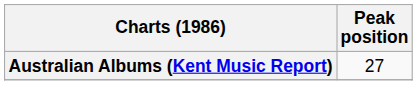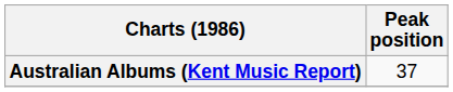 <table class="wikitable sortable plainrowheaders" style="text-align:center">
 <tr>
 <th scope=col>Charts (1986)</th>
 <th scope=col>Peak<br>position</th>
 </tr>
 <tr>
 <th scope=row>Australian Albums (<a href='#'>Kent Music Report</a>)</th>
-<td align=center>27</td>
+<td align=center>37</td>
 </tr>
 <tr>
 </tr>
 <tr>
 </tr>
 </table>
